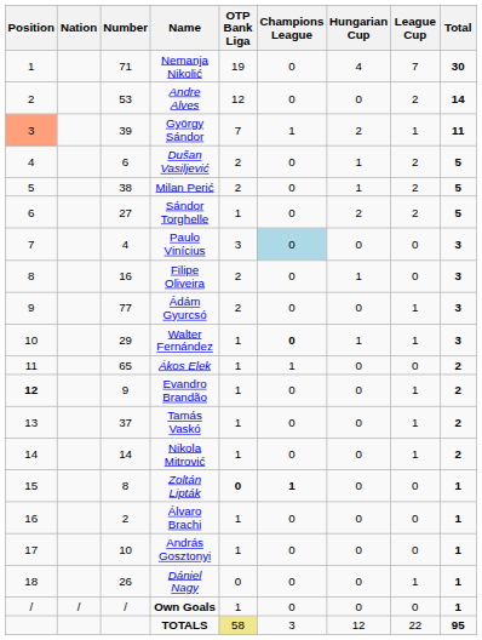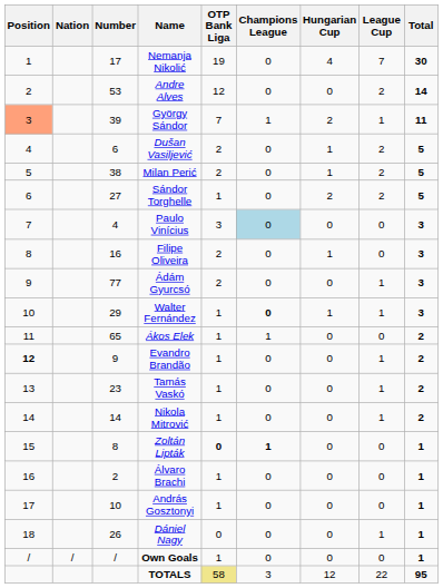 <table class="wikitable" style="font-size: 95%; text-align: center;">
 <tr>
 <th width=60>Position</th>
 <th width=60>Nation</th>
 <th width=60>Number</th>
 <th width=150>Name</th>
 <th width=80>OTP Bank Liga</th>
 <th width=80>Champions League</th>
 <th width=80>Hungarian Cup</th>
 <th width=80>League Cup</th>
 <th width=80>Total</th>
 </tr>
 <tr>
 <td>1</td>
 <td> </td>
-<td>71</td>
+<td>17</td>
 <td><a href='#'>Nemanja Nikolić</a></td>
 <td>19</td>
 <td>0</td>
 <td>4</td>
 <td>7</td>
 <td><strong>30</strong></td>
 </tr>
 <tr>
 <td>2</td>
 <td></td>
 <td>53</td>
 <td><em><a href='#'>Andre Alves</a></em></td>
 <td>12</td>
 <td>0</td>
 <td>0</td>
 <td>2</td>
 <td><strong>14</strong></td>
 </tr>
 <tr>
 <td style="background: lightsalmon;">3</td>
 <td></td>
 <td>39</td>
 <td><a href='#'>György Sándor</a></td>
 <td>7</td>
 <td>1</td>
 <td>2</td>
 <td>1</td>
 <td><strong>11</strong></td>
 </tr>
 <tr>
 <td>4</td>
 <td></td>
 <td>6</td>
 <td><em><a href='#'>Dušan Vasiljević</a></em></td>
 <td>2</td>
 <td>0</td>
 <td>1</td>
 <td>2</td>
 <td><strong>5</strong></td>
 </tr>
 <tr>
 <td>5</td>
 <td></td>
 <td>38</td>
 <td><a href='#'>Milan Perić</a></td>
 <td>2</td>
 <td>0</td>
 <td>1</td>
 <td>2</td>
 <td><strong>5</strong></td>
 </tr>
 <tr>
 <td>6</td>
 <td></td>
 <td>27</td>
 <td><a href='#'>Sándor Torghelle</a></td>
 <td>1</td>
 <td>0</td>
 <td>2</td>
 <td>2</td>
 <td><strong>5</strong></td>
 </tr>
 <tr>
 <td>7</td>
 <td></td>
 <td>4</td>
 <td><a href='#'>Paulo Vinícius</a></td>
 <td>3</td>
 <td style="background: lightblue;">0</td>
 <td>0</td>
 <td>0</td>
 <td><strong>3</strong></td>
 </tr>
 <tr>
 <td>8</td>
 <td></td>
 <td>16</td>
 <td><a href='#'>Filipe Oliveira</a></td>
 <td>2</td>
 <td>0</td>
 <td>1</td>
 <td>0</td>
 <td><strong>3</strong></td>
 </tr>
 <tr>
 <td>9</td>
 <td></td>
 <td>77</td>
 <td><a href='#'>Ádám Gyurcsó</a></td>
 <td>2</td>
 <td>0</td>
 <td>0</td>
 <td>1</td>
 <td><strong>3</strong></td>
 </tr>
 <tr>
 <td>10</td>
 <td></td>
 <td>29</td>
 <td><a href='#'>Walter Fernández</a></td>
 <td>1</td>
 <td><strong>0</strong></td>
 <td>1</td>
 <td>1</td>
 <td><strong>3</strong></td>
 </tr>
 <tr>
 <td>11</td>
 <td></td>
 <td>65</td>
 <td><em><a href='#'>Ákos Elek</a></em></td>
 <td>1</td>
 <td>1</td>
 <td>0</td>
 <td>0</td>
 <td><strong>2</strong></td>
 </tr>
 <tr>
 <td><strong>12</strong></td>
 <td></td>
 <td>9</td>
 <td><a href='#'>Evandro Brandão</a></td>
 <td>1</td>
 <td>0</td>
 <td>0</td>
 <td>1</td>
 <td><strong>2</strong></td>
 </tr>
 <tr>
 <td>13</td>
 <td></td>
-<td>37</td>
+<td>23</td>
 <td><a href='#'>Tamás Vaskó</a></td>
 <td>1</td>
 <td>0</td>
 <td>0</td>
 <td>1</td>
 <td><strong>2</strong></td>
 </tr>
 <tr>
 <td>14</td>
 <td></td>
 <td>14</td>
 <td><a href='#'>Nikola Mitrović</a></td>
 <td>1</td>
 <td>0</td>
 <td>0</td>
 <td>1</td>
 <td><strong>2</strong></td>
 </tr>
 <tr>
 <td>15</td>
 <td></td>
 <td>8</td>
 <td><em><a href='#'>Zoltán Lipták</a></em></td>
 <td><strong>0</strong></td>
 <td><strong>1</strong></td>
 <td>0</td>
 <td>0</td>
 <td><strong>1</strong></td>
 </tr>
 <tr>
 <td>16</td>
 <td></td>
 <td>2</td>
 <td><a href='#'>Álvaro Brachi</a></td>
 <td>1</td>
 <td>0</td>
 <td>0</td>
 <td>0</td>
 <td><strong>1</strong></td>
 </tr>
 <tr>
 <td>17</td>
 <td></td>
 <td>10</td>
 <td><a href='#'>András Gosztonyi</a></td>
 <td>1</td>
 <td>0</td>
 <td>0</td>
 <td>0</td>
 <td><strong>1</strong></td>
 </tr>
 <tr>
 <td>18</td>
 <td></td>
 <td>26</td>
 <td><em><a href='#'>Dániel Nagy</a></em></td>
 <td>0</td>
 <td>0</td>
 <td>0</td>
 <td>1</td>
 <td><strong>1</strong></td>
 </tr>
 <tr>
 <td>/</td>
 <td>/</td>
 <td>/</td>
 <td><strong>Own Goals</strong></td>
 <td>1</td>
 <td>0</td>
 <td>0</td>
 <td>0</td>
 <td><strong>1</strong></td>
 </tr>
 <tr>
 <td></td>
 <td></td>
 <td></td>
 <td><strong>TOTALS</strong></td>
 <td style="background: khaki;">58</td>
 <td>3</td>
 <td>12</td>
 <td>22</td>
 <td><strong>95</strong></td>
 </tr>
 </table>
